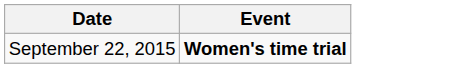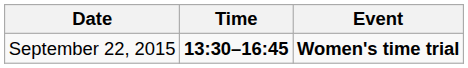 <table class="wikitable">
 <tr>
 <th>Date</th>
+<th>Time</th>
 <th>Event</th>
 </tr>
 <tr>
 <td>September 22, 2015</td>
+<td><strong>13:30–16:45</strong></td>
 <td><strong>Women's time trial</strong></td>
 </tr>
 </table>
